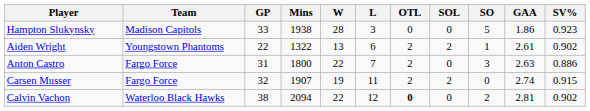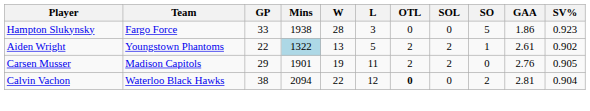 <table class="wikitable sortable" style="text-align: center">
 <tr>
 <td class="unsortable" align=center bgcolor=#F2F2F2 style="width: 15em"><strong>Player</strong></td>
 <th style="width: 15em">Team</th>
 <th style="width: 4em">GP</th>
 <th style="width: 4em">Mins</th>
 <th style="width: 4em">W</th>
 <th style="width: 4em">L</th>
 <th style="width: 4em">OTL</th>
 <th style="width: 4em">SOL</th>
 <th style="width: 4em">SO</th>
 <th style="width: 4em">GAA</th>
 <th style="width: 4em">SV%</th>
 </tr>
 <tr>
 <td align=left><a href='#'>Hampton Slukynsky</a></td>
-<td align=left><a href='#'>Madison Capitols</a></td>
+<td align=left><a href='#'>Fargo Force</a></td>
 <td>33</td>
 <td>1938</td>
 <td>28</td>
 <td>3</td>
 <td>0</td>
 <td>0</td>
 <td>5</td>
 <td>1.86</td>
 <td>0.923</td>
 </tr>
 <tr>
 <td align=left><a href='#'>Aiden Wright</a></td>
 <td align=left><a href='#'>Youngstown Phantoms</a></td>
 <td>22</td>
-<td>1322</td>
+<td style="background: lightblue;">1322</td>
 <td>13</td>
-<td>6</td>
+<td>5</td>
 <td>2</td>
 <td>2</td>
 <td>1</td>
 <td>2.61</td>
 <td>0.902</td>
 </tr>
 <tr>
-<td align=left><a href='#'>Anton Castro</a></td>
-<td align=left><a href='#'>Fargo Force</a></td>
-<td>31</td>
-<td>1800</td>
-<td>22</td>
-<td>7</td>
-<td>2</td>
-<td>0</td>
-<td>3</td>
-<td>2.63</td>
-<td>0.886</td>
-</tr>
-<tr>
 <td align=left><a href='#'>Carsen Musser</a></td>
-<td align=left><a href='#'>Fargo Force</a></td>
-<td>32</td>
-<td>1907</td>
+<td align=left><a href='#'>Madison Capitols</a></td>
+<td>29</td>
+<td>1901</td>
 <td>19</td>
 <td>11</td>
 <td>2</td>
 <td>2</td>
 <td>0</td>
-<td>2.74</td>
-<td>0.915</td>
+<td>2.76</td>
+<td>0.905</td>
 </tr>
 <tr>
 <td align=left><a href='#'>Calvin Vachon</a></td>
 <td align=left><a href='#'>Waterloo Black Hawks</a></td>
 <td>38</td>
 <td>2094</td>
 <td>22</td>
 <td>12</td>
 <td><strong>0</strong></td>
 <td>0</td>
 <td>2</td>
 <td>2.81</td>
-<td>0.902</td>
+<td>0.904</td>
 </tr>
 </table>
